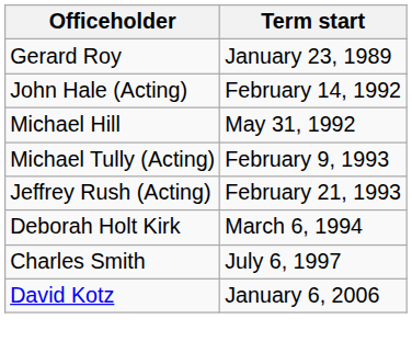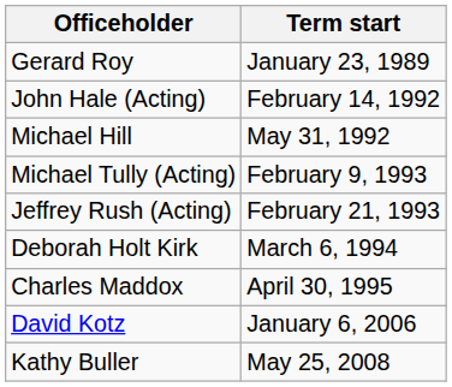 <table class="wikitable sortable">
 <tr style="vertical-align:bottom;">
 <th>Officeholder</th>
 <th>Term start</th>
 </tr>
 <tr>
 <td>Gerard Roy</td>
 <td>January 23, 1989</td>
 </tr>
 <tr>
 <td>John Hale (Acting)</td>
 <td>February 14, 1992</td>
 </tr>
 <tr>
 <td>Michael Hill</td>
 <td>May 31, 1992</td>
 </tr>
 <tr>
 <td>Michael Tully (Acting)</td>
 <td>February 9, 1993</td>
 </tr>
 <tr>
 <td>Jeffrey Rush (Acting)</td>
 <td>February 21, 1993</td>
 </tr>
 <tr>
 <td>Deborah Holt Kirk</td>
 <td>March 6, 1994</td>
 </tr>
 <tr>
-<td>Charles Smith</td>
-<td>July 6, 1997<br></td>
+<td>Charles Maddox</td>
+<td>April 30, 1995<br></td>
 </tr>
 <tr>
 <td><a href='#'>David Kotz</a></td>
 <td>January 6, 2006</td>
 </tr>
+<tr>
+<td>Kathy Buller</td>
+<td>May 25, 2008</td>
+</tr>
 </table>
